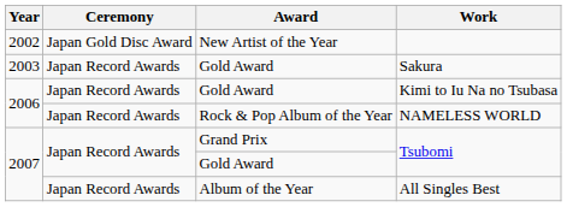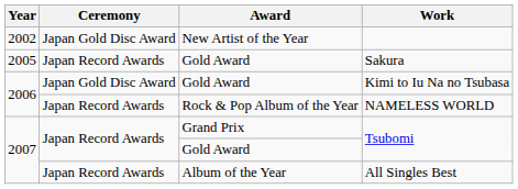 <table class="wikitable">
 <tr>
 <th>Year</th>
 <th>Ceremony</th>
 <th>Award</th>
 <th>Work</th>
 </tr>
 <tr>
 <td>2002</td>
 <td>Japan Gold Disc Award</td>
 <td>New Artist of the Year</td>
 <td></td>
 </tr>
 <tr>
-<td>2003</td>
+<td>2005</td>
 <td>Japan Record Awards</td>
 <td>Gold Award</td>
 <td>Sakura</td>
 </tr>
 <tr>
 <td rowspan="2">2006</td>
-<td>Japan Record Awards</td>
+<td>Japan Gold Disc Award</td>
 <td>Gold Award</td>
 <td>Kimi to Iu Na no Tsubasa</td>
 </tr>
 <tr>
 <td>Japan Record Awards</td>
 <td>Rock & Pop Album of the Year</td>
 <td>NAMELESS WORLD</td>
 </tr>
 <tr>
 <td rowspan="3">2007</td>
 <td rowspan="2">Japan Record Awards</td>
 <td>Grand Prix</td>
 <td rowspan="2"><a href='#'>Tsubomi</a></td>
 </tr>
 <tr>
 <td>Gold Award</td>
 </tr>
 <tr>
 <td>Japan Record Awards</td>
 <td>Album of the Year</td>
 <td>All Singles Best</td>
 </tr>
 </table>
